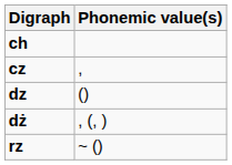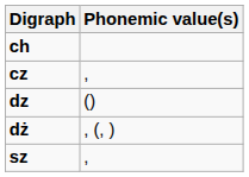 <table class="wikitable">
 <tr>
 <th>Digraph</th>
 <th>Phonemic value(s)</th>
 </tr>
 <tr>
 <td><strong>ch</strong></td>
 <td></td>
 </tr>
 <tr>
 <td><strong>cz</strong></td>
 <td>, </td>
 </tr>
 <tr>
 <td><strong>dz</strong></td>
 <td> ()</td>
 </tr>
 <tr>
 <td><strong>dż</strong></td>
 <td>,  (, )</td>
 </tr>
 <tr>
-<td><strong>rz</strong></td>
-<td> ~  ()</td>
+<td><strong>sz</strong></td>
+<td>, </td>
 </tr>
 </table>
